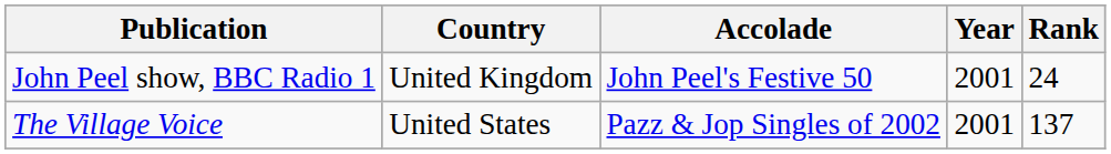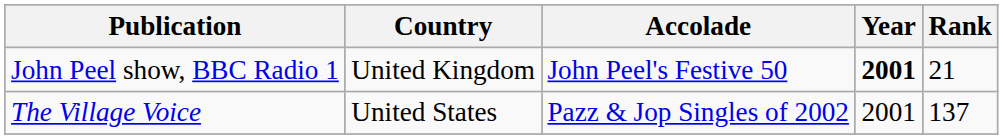 <table class="wikitable">
 <tr>
 <th>Publication</th>
 <th>Country</th>
 <th>Accolade</th>
 <th>Year</th>
 <th>Rank</th>
 </tr>
 <tr>
 <td><a href='#'>John Peel</a> show, <a href='#'>BBC Radio 1</a></td>
 <td>United Kingdom</td>
 <td><a href='#'>John Peel's Festive 50</a></td>
-<td>2001</td>
-<td>24</td>
+<td><strong>2001</strong></td>
+<td>21</td>
 </tr>
 <tr>
 <td><em><a href='#'>The Village Voice</a></em></td>
 <td>United States</td>
 <td><a href='#'>Pazz & Jop Singles of 2002</a></td>
 <td>2001</td>
 <td>137</td>
 </tr>
 </table>
